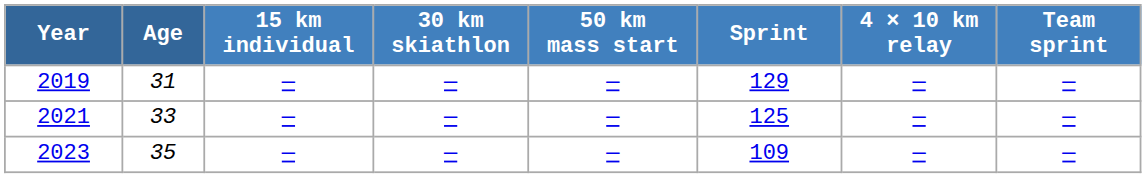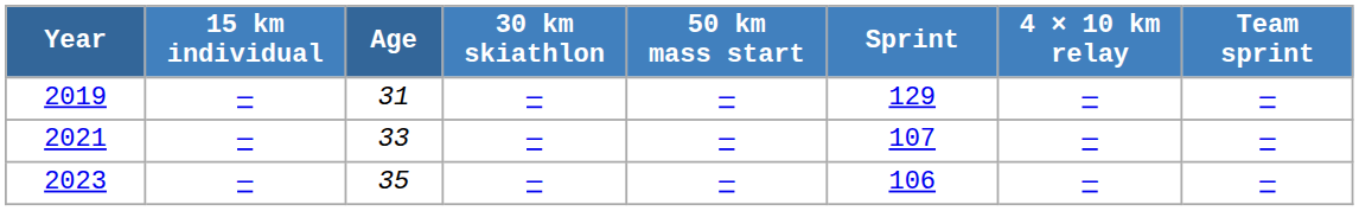 <table class="wikitable" style="font-size:95%; text-align:center; border:grey solid 1px; border-collapse:collapse; background:#ffffff;">
 <tr>
 <th style="background-color:#369; color:white; width:60px;"> Year </th>
+<th style="background-color:#4180be; color:white; width:75px;"> 15 km <br> individual </th>
 <th style="background-color:#369; color:white; width:40px;"> Age </th>
-<th style="background-color:#4180be; color:white; width:75px;"> 15 km <br> individual </th>
 <th style="background-color:#4180be; color:white; width:75px;"> 30 km <br> skiathlon </th>
 <th style="background-color:#4180be; color:white; width:75px;"> 50 km <br> mass start </th>
 <th style="background-color:#4180be; color:white; width:75px;"> Sprint </th>
 <th style="background-color:#4180be; color:white; width:75px;"> 4 × 10 km <br> relay </th>
 <th style="background-color:#4180be; color:white; width:75px;"> Team <br> sprint </th>
 </tr>
 <tr>
 <td><a href='#'>2019</a></td>
+<td><a href='#'>—</a></td>
 <td><em>31</em></td>
-<td><a href='#'>—</a></td>
 <td><a href='#'>—</a></td>
 <td><a href='#'>—</a></td>
 <td><a href='#'>129</a></td>
 <td><a href='#'>—</a></td>
 <td><a href='#'>—</a></td>
 </tr>
 <tr>
 <td><a href='#'>2021</a></td>
+<td><a href='#'>—</a></td>
 <td><em>33</em></td>
 <td><a href='#'>—</a></td>
 <td><a href='#'>—</a></td>
-<td><a href='#'>—</a></td>
-<td><a href='#'>125</a></td>
+<td><a href='#'>107</a></td>
 <td><a href='#'>—</a></td>
 <td><a href='#'>—</a></td>
 </tr>
 <tr>
 <td><a href='#'>2023</a></td>
+<td><a href='#'>—</a></td>
 <td><em>35</em></td>
 <td><a href='#'>—</a></td>
 <td><a href='#'>—</a></td>
-<td><a href='#'>—</a></td>
-<td><a href='#'>109</a></td>
+<td><a href='#'>106</a></td>
 <td><a href='#'>—</a></td>
 <td><a href='#'>—</a></td>
 </tr>
 </table>
